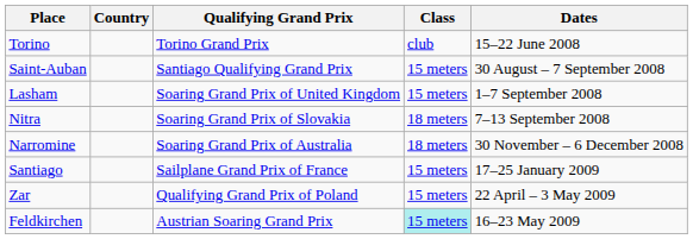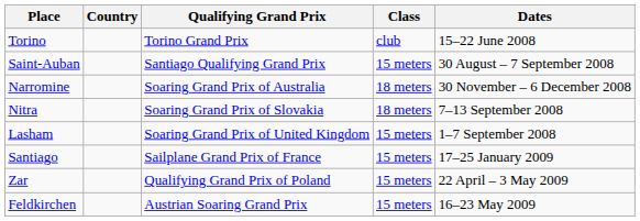 <table class="wikitable" style="font-size: 95%;">
 <tr>
 <th>Place</th>
 <th>Country</th>
 <th>Qualifying Grand Prix</th>
 <th>Class</th>
 <th>Dates</th>
 </tr>
 <tr>
 <td><a href='#'>Torino</a></td>
 <td></td>
 <td><a href='#'>Torino Grand Prix</a></td>
 <td><a href='#'>club</a></td>
 <td>15–22 June 2008</td>
 </tr>
 <tr>
 <td><a href='#'>Saint-Auban</a></td>
 <td></td>
 <td><a href='#'>Santiago Qualifying Grand Prix</a></td>
 <td><a href='#'>15 meters</a></td>
 <td>30 August – 7 September 2008</td>
 </tr>
 <tr>
-<td><a href='#'>Lasham</a></td>
+<td><a href='#'>Narromine</a></td>
 <td></td>
-<td><a href='#'>Soaring Grand Prix of United Kingdom</a></td>
-<td><a href='#'>15 meters</a></td>
-<td>1–7 September 2008</td>
+<td><a href='#'>Soaring Grand Prix of Australia</a></td>
+<td><a href='#'>18 meters</a></td>
+<td>30 November – 6 December 2008</td>
 </tr>
 <tr>
 <td><a href='#'>Nitra</a></td>
 <td></td>
 <td><a href='#'>Soaring Grand Prix of Slovakia</a></td>
 <td><a href='#'>18 meters</a></td>
 <td>7–13 September 2008</td>
 </tr>
 <tr>
-<td><a href='#'>Narromine</a></td>
+<td><a href='#'>Lasham</a></td>
 <td></td>
-<td><a href='#'>Soaring Grand Prix of Australia</a></td>
-<td><a href='#'>18 meters</a></td>
-<td>30 November – 6 December 2008</td>
+<td><a href='#'>Soaring Grand Prix of United Kingdom</a></td>
+<td><a href='#'>15 meters</a></td>
+<td>1–7 September 2008</td>
 </tr>
 <tr>
 <td><a href='#'>Santiago</a></td>
 <td></td>
 <td><a href='#'>Sailplane Grand Prix of France</a></td>
 <td><a href='#'>15 meters</a></td>
 <td>17–25 January 2009</td>
 </tr>
 <tr>
 <td><a href='#'>Zar</a></td>
 <td></td>
 <td><a href='#'>Qualifying Grand Prix of Poland</a></td>
 <td><a href='#'>15 meters</a></td>
 <td>22 April – 3 May 2009</td>
 </tr>
 <tr>
 <td><a href='#'>Feldkirchen</a></td>
 <td></td>
 <td><a href='#'>Austrian Soaring Grand Prix</a></td>
-<td style="background: paleturquoise;"><a href='#'>15 meters</a></td>
+<td><a href='#'>15 meters</a></td>
 <td>16–23 May 2009</td>
 </tr>
 </table>
